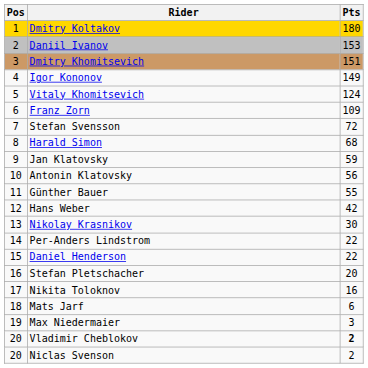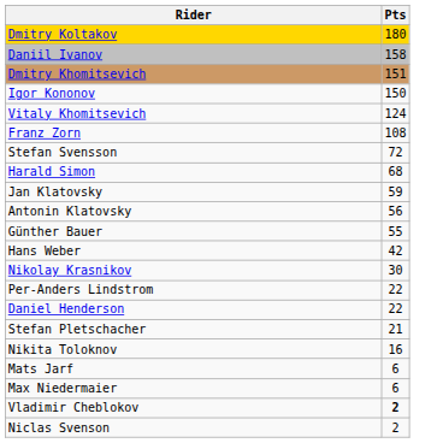 <table class="wikitable" style="font-size: 100%">
 <tr>
-<th width=20>Pos</th>
 <th width=400>Rider</th>
 <th width=20>Pts</th>
 </tr>
 <tr align=center style="background-color: gold;">
-<td>1</td>
 <td align="left"> <a href='#'>Dmitry Koltakov</a></td>
 <td>180</td>
 </tr>
 <tr align=center style="background-color: silver;">
-<td>2</td>
 <td align="left"> <a href='#'>Daniil Ivanov</a></td>
-<td>153</td>
+<td>158</td>
 </tr>
 <tr align=center style="background-color: #cc9966;">
-<td>3</td>
 <td align="left"> <a href='#'>Dmitry Khomitsevich</a></td>
 <td>151</td>
 </tr>
 <tr align=center>
-<td>4</td>
 <td align="left"> <a href='#'>Igor Kononov</a></td>
-<td>149</td>
+<td>150</td>
 </tr>
 <tr align=center>
-<td>5</td>
 <td align="left"> <a href='#'>Vitaly Khomitsevich</a></td>
 <td>124</td>
 </tr>
 <tr align=center>
-<td>6</td>
 <td align="left"> <a href='#'>Franz Zorn</a></td>
-<td>109</td>
+<td>108</td>
 </tr>
 <tr align=center>
-<td>7</td>
 <td align="left"> Stefan Svensson</td>
 <td>72</td>
 </tr>
 <tr align=center>
-<td>8</td>
 <td align="left"> <a href='#'>Harald Simon</a></td>
 <td>68</td>
 </tr>
 <tr align=center>
-<td>9</td>
 <td align="left"> Jan Klatovsky</td>
 <td>59</td>
 </tr>
 <tr align=center>
-<td>10</td>
 <td align="left"> Antonin Klatovsky</td>
 <td>56</td>
 </tr>
 <tr align=center>
-<td>11</td>
 <td align="left"> Günther Bauer</td>
 <td>55</td>
 </tr>
 <tr align=center>
-<td>12</td>
 <td align="left"> Hans Weber</td>
 <td>42</td>
 </tr>
 <tr align=center>
-<td>13</td>
 <td align="left"> <a href='#'>Nikolay Krasnikov</a></td>
 <td>30</td>
 </tr>
 <tr align=center>
-<td>14</td>
 <td align="left"> Per-Anders Lindstrom</td>
 <td>22</td>
 </tr>
 <tr align=center>
-<td>15</td>
 <td align="left"> <a href='#'>Daniel Henderson</a></td>
 <td>22</td>
 </tr>
 <tr align=center>
-<td>16</td>
 <td align="left"> Stefan Pletschacher</td>
-<td>20</td>
+<td>21</td>
 </tr>
 <tr align=center>
-<td>17</td>
 <td align="left"> Nikita Toloknov</td>
 <td>16</td>
 </tr>
 <tr align=center>
-<td>18</td>
 <td align="left"> Mats Jarf</td>
 <td>6</td>
 </tr>
 <tr align=center>
-<td>19</td>
 <td align="left"> Max Niedermaier</td>
-<td>3</td>
+<td>6</td>
 </tr>
 <tr align=center>
-<td>20</td>
 <td align="left"> Vladimir Cheblokov</td>
 <td><strong>2</strong></td>
 </tr>
 <tr align=center>
-<td>20</td>
 <td align="left"> Niclas Svenson</td>
 <td>2</td>
 </tr>
 </table>
